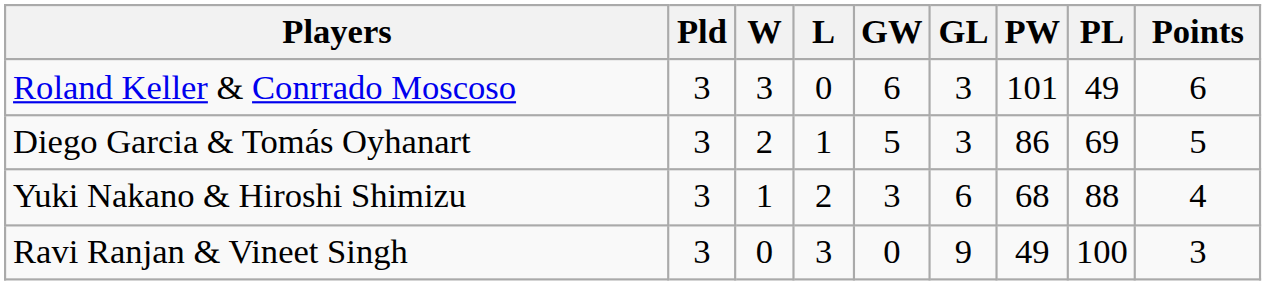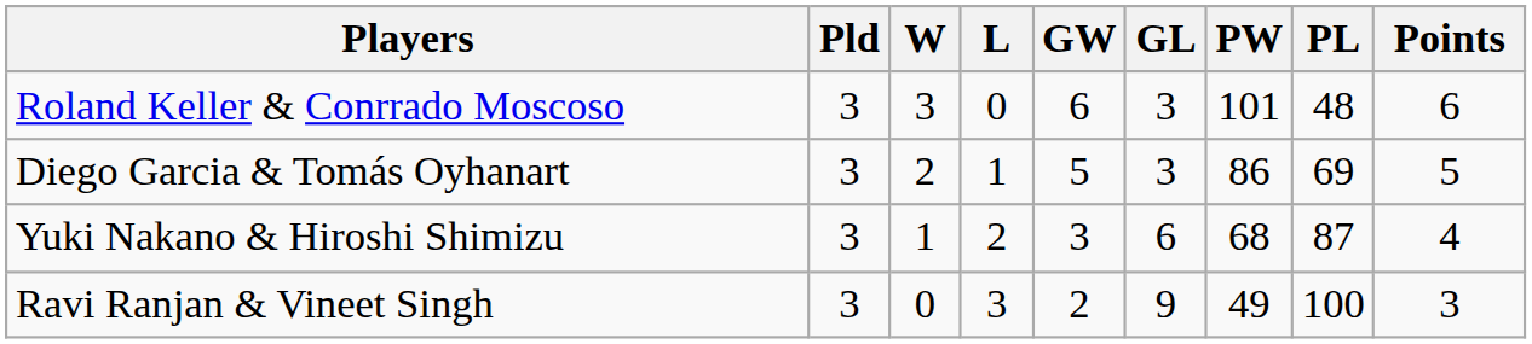 <table class=wikitable style="text-align:center">
 <tr>
 <th width=300>Players</th>
 <th width=20>Pld</th>
 <th width=20>W</th>
 <th width=20>L</th>
 <th width=20>GW</th>
 <th width=20>GL</th>
 <th width=20>PW</th>
 <th width=20>PL</th>
 <th width=50>Points</th>
 </tr>
 <tr>
 <td align=left> <a href='#'>Roland Keller</a> & <a href='#'>Conrrado Moscoso</a></td>
 <td>3</td>
 <td>3</td>
 <td>0</td>
 <td>6</td>
 <td>3</td>
 <td>101</td>
-<td>49</td>
+<td>48</td>
 <td>6</td>
 </tr>
 <tr>
 <td align=left> Diego Garcia & Tomás Oyhanart</td>
 <td>3</td>
 <td>2</td>
 <td>1</td>
 <td>5</td>
 <td>3</td>
 <td>86</td>
 <td>69</td>
 <td>5</td>
 </tr>
 <tr>
 <td align=left> Yuki Nakano & Hiroshi Shimizu</td>
 <td>3</td>
 <td>1</td>
 <td>2</td>
 <td>3</td>
 <td>6</td>
 <td>68</td>
-<td>88</td>
+<td>87</td>
 <td>4</td>
 </tr>
 <tr>
 <td align=left> Ravi Ranjan & Vineet Singh</td>
 <td>3</td>
 <td>0</td>
 <td>3</td>
-<td>0</td>
+<td>2</td>
 <td>9</td>
 <td>49</td>
 <td>100</td>
 <td>3</td>
 </tr>
 </table>
